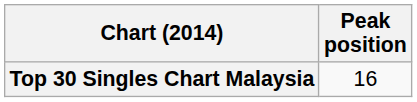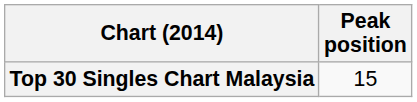 <table class="wikitable sortable plainrowheaders">
 <tr>
 <th scope="col">Chart (2014)</th>
 <th scope="col">Peak<br>position</th>
 </tr>
 <tr>
 <th scope="row">Top 30 Singles Chart Malaysia</th>
-<td style="text-align:center;">16</td>
+<td style="text-align:center;">15</td>
 </tr>
 </table>
